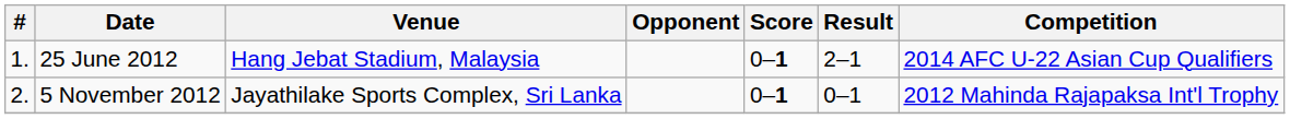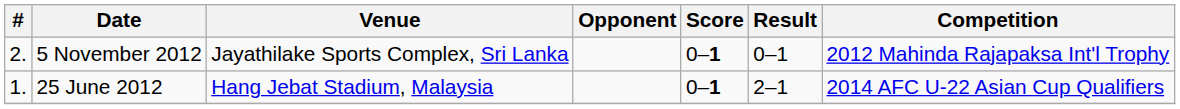 <table class="wikitable">
 <tr>
 <th>#</th>
 <th>Date</th>
 <th>Venue</th>
 <th>Opponent</th>
 <th>Score</th>
 <th>Result</th>
 <th>Competition</th>
 </tr>
 <tr>
+<td>2.</td>
+<td>5 November 2012</td>
+<td>Jayathilake Sports Complex, <a href='#'>Sri Lanka</a></td>
+<td></td>
+<td>0–<strong>1</strong></td>
+<td>0–1</td>
+<td><a href='#'>2012 Mahinda Rajapaksa Int'l Trophy</a></td>
+</tr>
+<tr>
 <td>1.</td>
 <td>25 June 2012</td>
 <td><a href='#'>Hang Jebat Stadium</a>, <a href='#'>Malaysia</a></td>
 <td></td>
 <td>0–<strong>1</strong></td>
 <td>2–1</td>
 <td><a href='#'>2014 AFC U-22 Asian Cup Qualifiers</a></td>
 </tr>
 <tr>
-<td>2.</td>
-<td>5 November 2012</td>
-<td>Jayathilake Sports Complex, <a href='#'>Sri Lanka</a></td>
-<td></td>
-<td>0–<strong>1</strong></td>
-<td>0–1</td>
-<td><a href='#'>2012 Mahinda Rajapaksa Int'l Trophy</a></td>
-</tr>
-<tr>
 </tr>
 </table>
